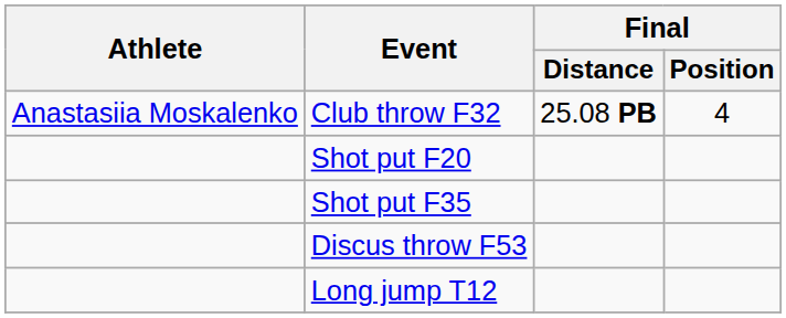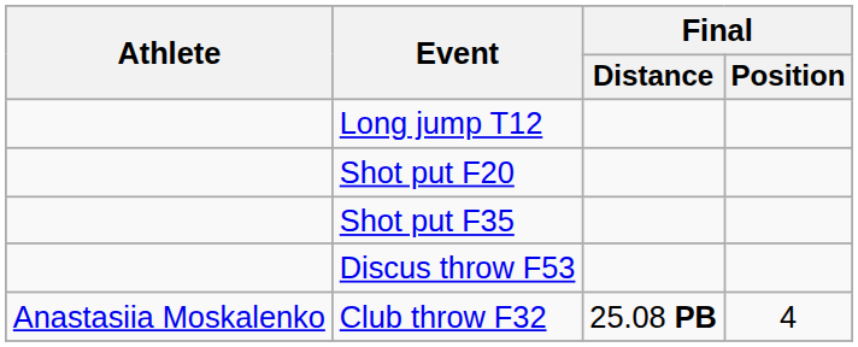 <table class=wikitable style="font-size:90%">
 <tr>
 <th rowspan="2">Athlete</th>
 <th rowspan="2">Event</th>
 <th colspan="2">Final</th>
 </tr>
 <tr style="font-size:95%">
 <th>Distance</th>
 <th>Position</th>
 </tr>
 <tr align=center>
-<td align=left><a href='#'>Anastasiia Moskalenko</a></td>
-<td align=left><a href='#'>Club throw F32</a></td>
-<td>25.08 <strong>PB</strong></td>
-<td>4</td>
+<td align=left> </td>
+<td align=left><a href='#'>Long jump T12</a></td>
+<td></td>
+<td></td>
 </tr>
 <tr align=center>
 <td align=left> </td>
 <td align=left><a href='#'>Shot put F20</a></td>
 <td></td>
 <td></td>
 </tr>
 <tr align=center>
 <td align=left> </td>
 <td align=left><a href='#'>Shot put F35</a></td>
 <td></td>
 <td></td>
 </tr>
 <tr align=center>
 <td align=left> </td>
 <td align=left><a href='#'>Discus throw F53</a></td>
 <td></td>
 <td></td>
 </tr>
 <tr align=center>
-<td align=left> </td>
-<td align=left><a href='#'>Long jump T12</a></td>
-<td></td>
-<td></td>
+<td align=left><a href='#'>Anastasiia Moskalenko</a></td>
+<td align=left><a href='#'>Club throw F32</a></td>
+<td>25.08 <strong>PB</strong></td>
+<td>4</td>
 </tr>
 </table>
